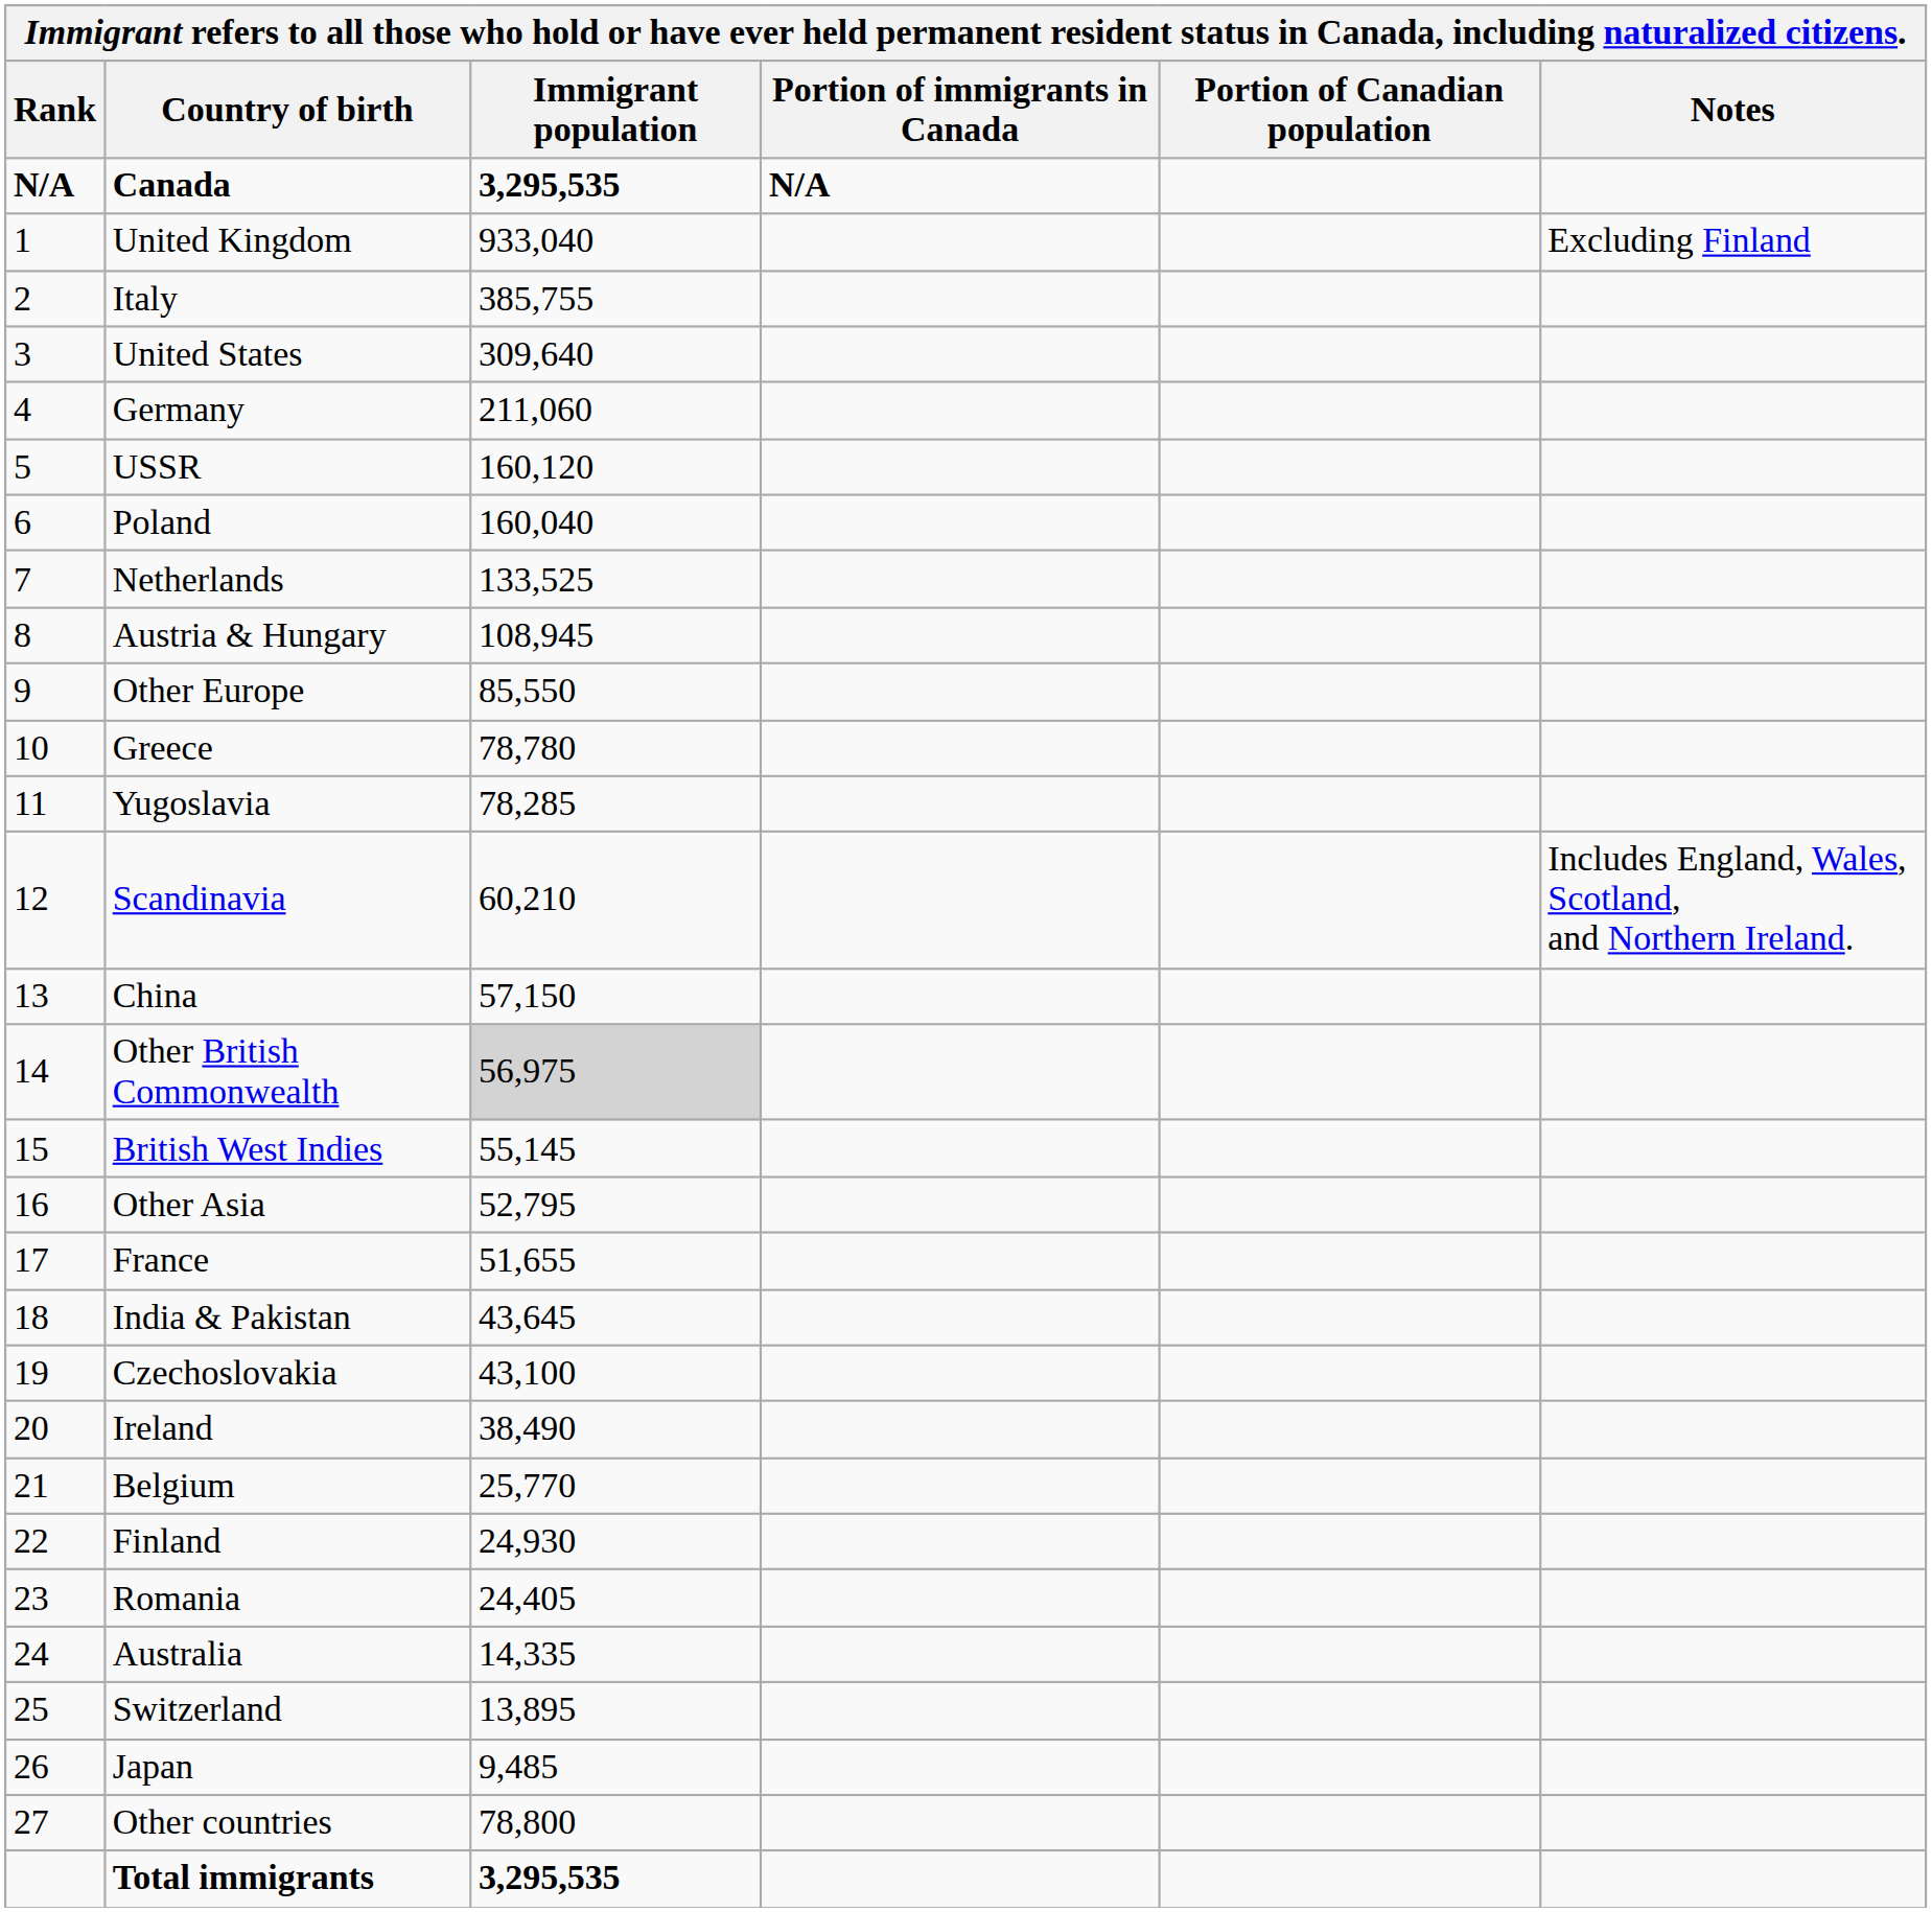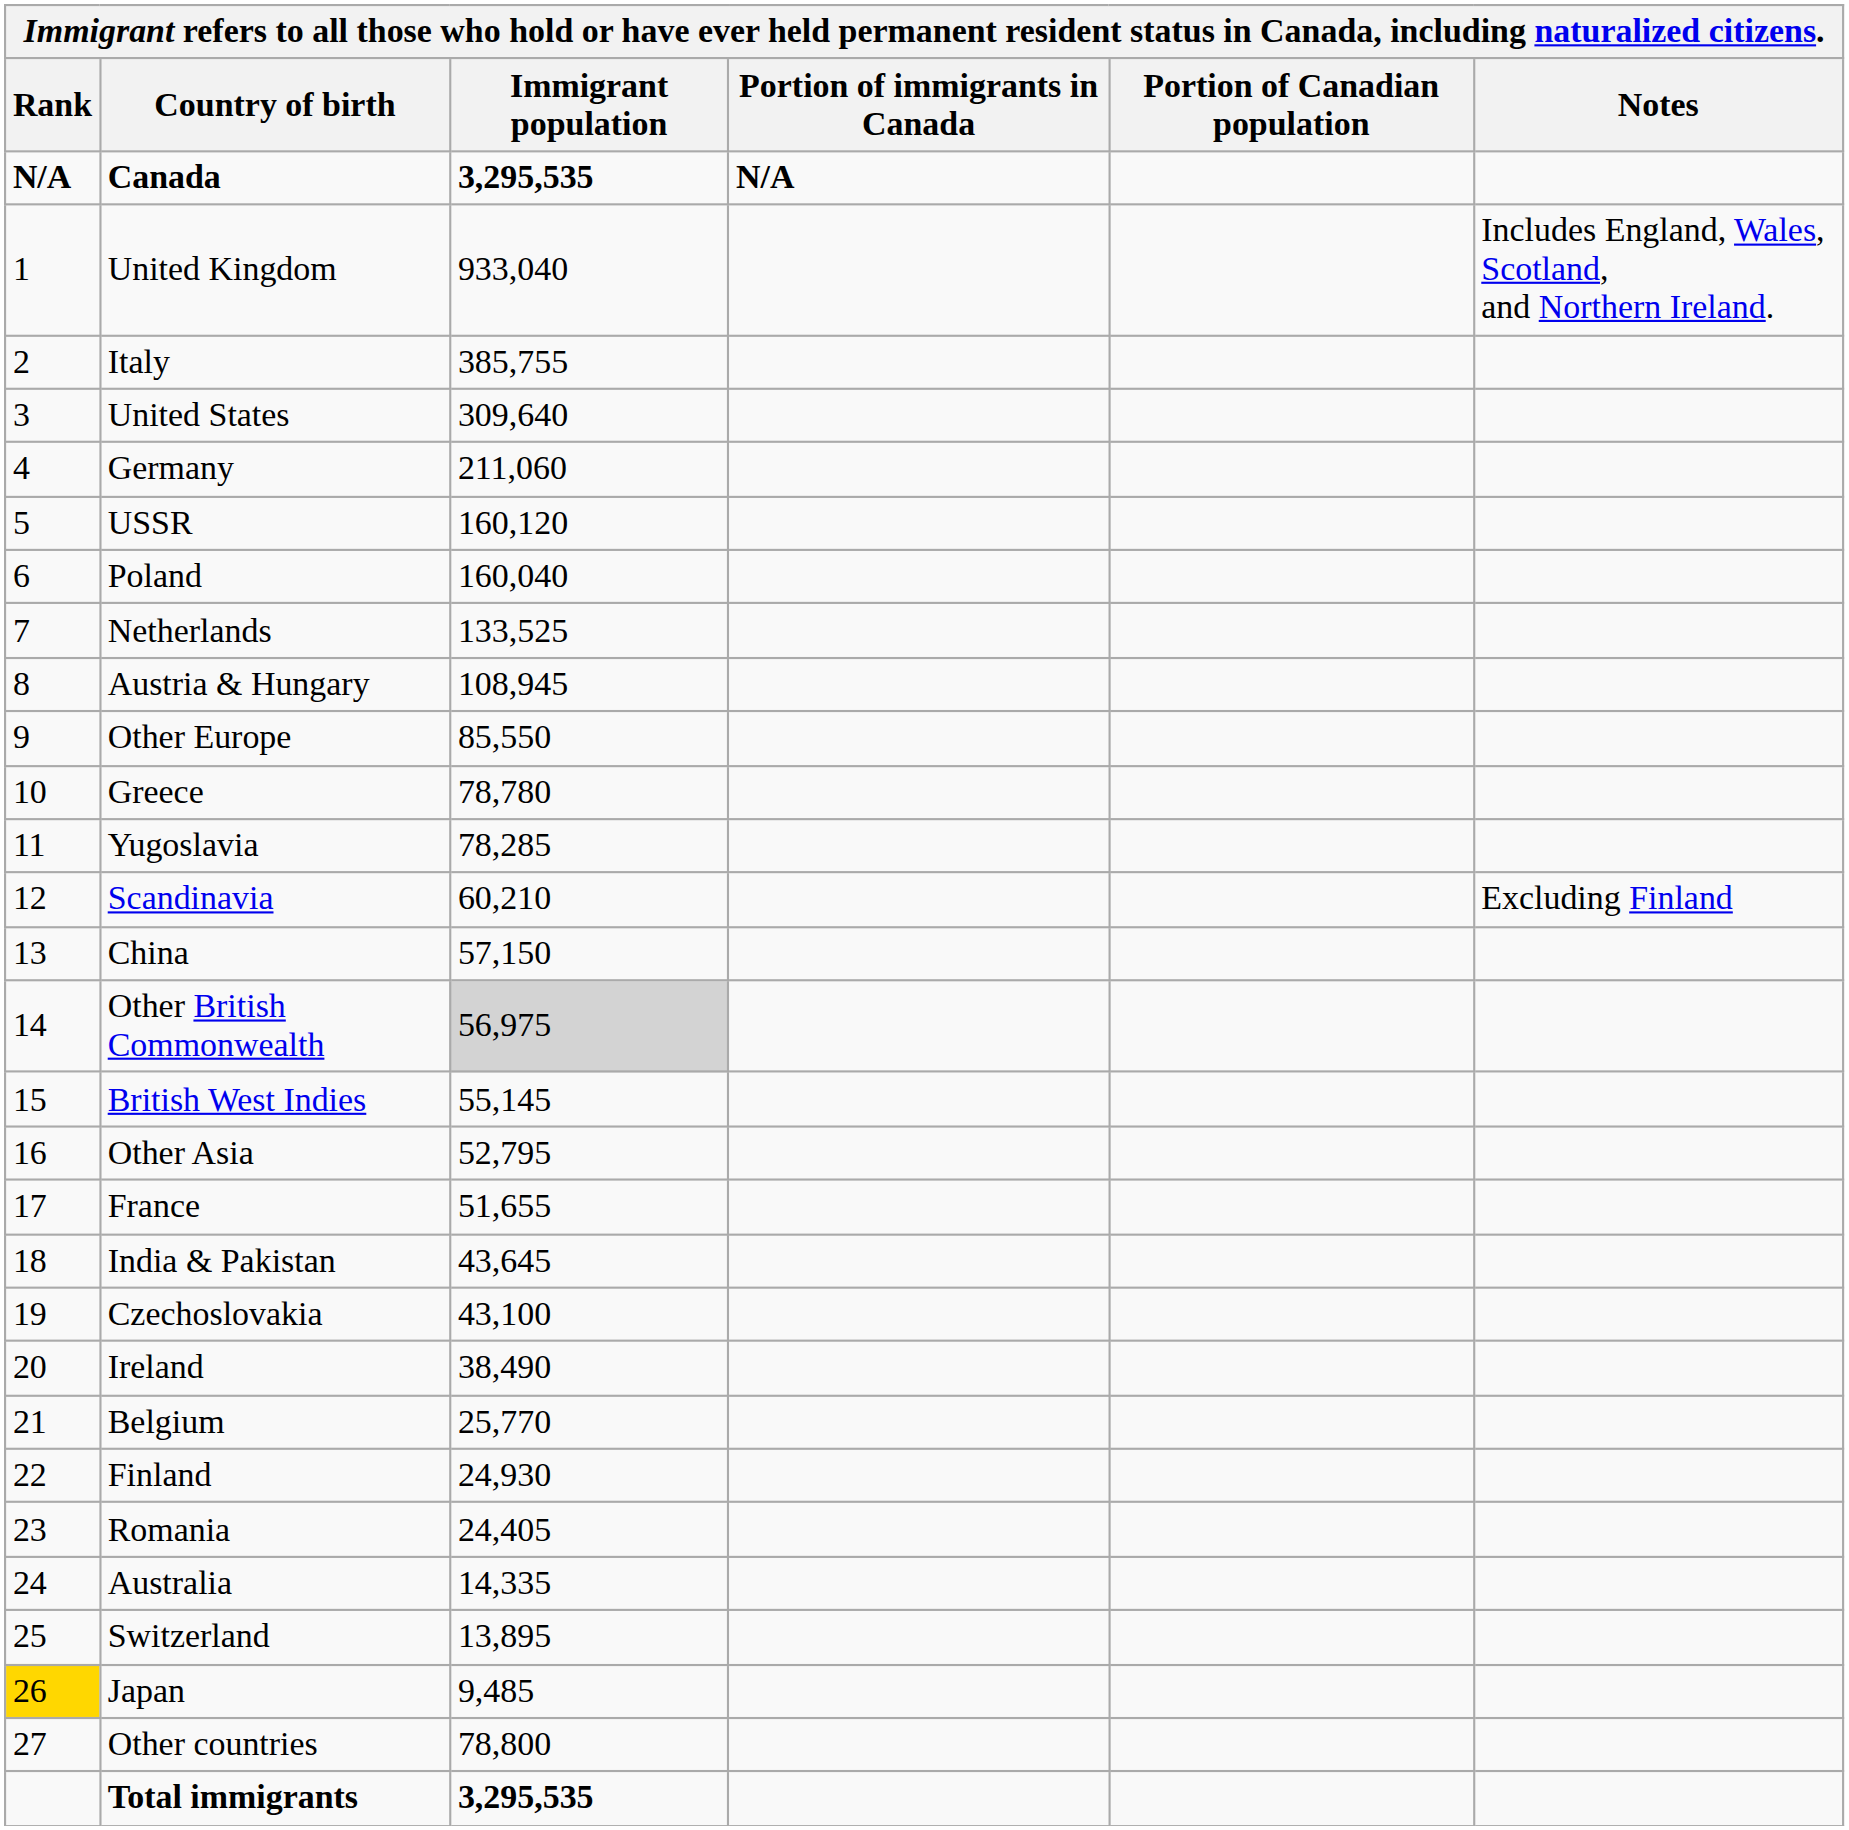 <table class="wikitable sortable">
 <tr>
 <th colspan="6"><em>Immigrant</em> refers to all those who hold or have ever held permanent resident status in Canada, including <a href='#'>naturalized citizens</a>.</th>
 </tr>
 <tr>
 <th>Rank</th>
 <th>Country of birth</th>
 <th>Immigrant population</th>
 <th>Portion of immigrants in Canada</th>
 <th>Portion of Canadian population</th>
 <th>Notes</th>
 </tr>
 <tr>
 <td><strong>N/A</strong></td>
 <td><strong>Canada</strong></td>
 <td><strong>3,295,535</strong></td>
 <td><strong>N/A</strong></td>
 <td><strong></strong></td>
 <td></td>
 </tr>
 <tr>
 <td>1</td>
 <td>United Kingdom</td>
 <td>933,040</td>
 <td></td>
 <td></td>
-<td>Excluding <a href='#'>Finland</a></td>
+<td>Includes England, <a href='#'>Wales</a>, <a href='#'>Scotland</a>,<br>and <a href='#'>Northern Ireland</a>.</td>
 </tr>
 <tr>
 <td>2</td>
 <td>Italy</td>
 <td>385,755</td>
 <td></td>
 <td></td>
 <td></td>
 </tr>
 <tr>
 <td>3</td>
 <td>United States</td>
 <td>309,640</td>
 <td></td>
 <td></td>
 <td></td>
 </tr>
 <tr>
 <td>4</td>
 <td>Germany</td>
 <td>211,060</td>
 <td></td>
 <td></td>
 <td></td>
 </tr>
 <tr>
 <td>5</td>
 <td>USSR</td>
 <td>160,120</td>
 <td></td>
 <td></td>
 <td></td>
 </tr>
 <tr>
 <td>6</td>
 <td>Poland</td>
 <td>160,040</td>
 <td></td>
 <td></td>
 <td></td>
 </tr>
 <tr>
 <td>7</td>
 <td>Netherlands</td>
 <td>133,525</td>
 <td></td>
 <td></td>
 <td></td>
 </tr>
 <tr>
 <td>8</td>
 <td>Austria & Hungary</td>
 <td>108,945</td>
 <td></td>
 <td></td>
 <td></td>
 </tr>
 <tr>
 <td>9</td>
 <td>Other Europe</td>
 <td>85,550</td>
 <td></td>
 <td></td>
 <td></td>
 </tr>
 <tr>
 <td>10</td>
 <td>Greece</td>
 <td>78,780</td>
 <td></td>
 <td></td>
 <td></td>
 </tr>
 <tr>
 <td>11</td>
 <td>Yugoslavia</td>
 <td>78,285</td>
 <td></td>
 <td></td>
 <td></td>
 </tr>
 <tr>
 <td>12</td>
 <td><a href='#'>Scandinavia</a></td>
 <td>60,210</td>
 <td></td>
 <td></td>
-<td>Includes England, <a href='#'>Wales</a>, <a href='#'>Scotland</a>,<br>and <a href='#'>Northern Ireland</a>.</td>
+<td>Excluding <a href='#'>Finland</a></td>
 </tr>
 <tr>
 <td>13</td>
 <td>China</td>
 <td>57,150</td>
 <td></td>
 <td></td>
 <td></td>
 </tr>
 <tr>
 <td>14</td>
 <td>Other <a href='#'>British Commonwealth</a></td>
 <td style="background: lightgrey;">56,975</td>
 <td></td>
 <td></td>
 <td></td>
 </tr>
 <tr>
 <td>15</td>
 <td><a href='#'>British West Indies</a></td>
 <td>55,145</td>
 <td></td>
 <td></td>
 <td></td>
 </tr>
 <tr>
 <td>16</td>
 <td>Other Asia</td>
 <td>52,795</td>
 <td></td>
 <td></td>
 <td></td>
 </tr>
 <tr>
 <td>17</td>
 <td>France</td>
 <td>51,655</td>
 <td></td>
 <td></td>
 <td></td>
 </tr>
 <tr>
 <td>18</td>
 <td>India & Pakistan</td>
 <td>43,645</td>
 <td></td>
 <td></td>
 <td></td>
 </tr>
 <tr>
 <td>19</td>
 <td>Czechoslovakia</td>
 <td>43,100</td>
 <td></td>
 <td></td>
 <td></td>
 </tr>
 <tr>
 <td>20</td>
 <td>Ireland</td>
 <td>38,490</td>
 <td></td>
 <td></td>
 <td></td>
 </tr>
 <tr>
 <td>21</td>
 <td>Belgium</td>
 <td>25,770</td>
 <td></td>
 <td></td>
 <td></td>
 </tr>
 <tr>
 <td>22</td>
 <td>Finland</td>
 <td>24,930</td>
 <td></td>
 <td></td>
 <td></td>
 </tr>
 <tr>
 <td>23</td>
 <td>Romania</td>
 <td>24,405</td>
 <td></td>
 <td></td>
 <td></td>
 </tr>
 <tr>
 <td>24</td>
 <td>Australia</td>
 <td>14,335</td>
 <td></td>
 <td></td>
 <td></td>
 </tr>
 <tr>
 <td>25</td>
 <td>Switzerland</td>
 <td>13,895</td>
 <td></td>
 <td></td>
 <td></td>
 </tr>
 <tr>
-<td>26</td>
+<td style="background: gold;">26</td>
 <td>Japan</td>
 <td>9,485</td>
 <td></td>
 <td></td>
 <td></td>
 </tr>
 <tr>
 <td>27</td>
 <td>Other countries</td>
 <td>78,800</td>
 <td></td>
 <td></td>
 <td></td>
 </tr>
 <tr>
 <td></td>
 <td><strong>Total immigrants</strong></td>
 <td><strong>3,295,535</strong></td>
 <td><strong></strong></td>
 <td><strong></strong></td>
 </tr>
 </table>
